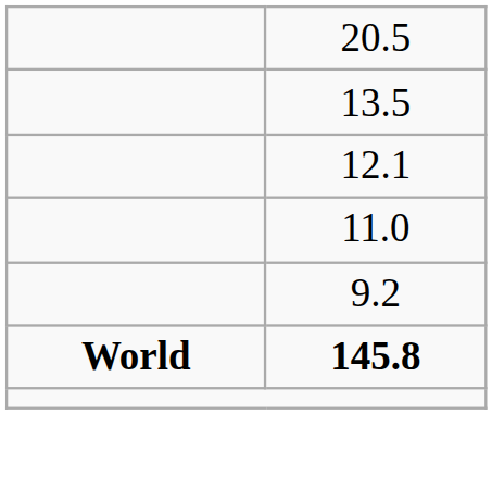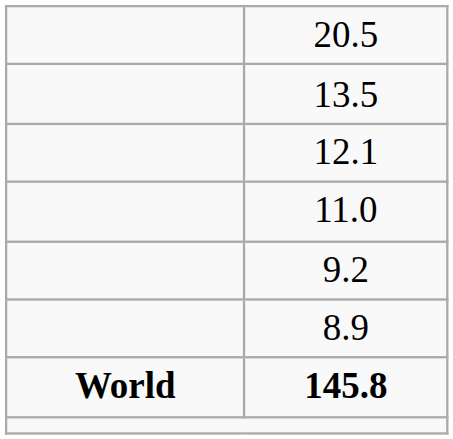 <table class="wikitable" style="float:right; width:12em; text-align:center;">
 <tr>
 <td></td>
 <td>20.5</td>
 </tr>
 <tr>
 <td></td>
 <td>13.5</td>
 </tr>
 <tr>
 <td></td>
 <td>12.1</td>
 </tr>
 <tr>
 <td></td>
 <td>11.0</td>
 </tr>
 <tr>
 <td></td>
 <td>9.2</td>
 </tr>
 <tr>
+<td></td>
+<td>8.9</td>
+</tr>
+<tr>
 <td><strong>World</strong></td>
 <td><strong>145.8</strong></td>
 </tr>
 <tr>
 <td colspan=2></td>
 </tr>
 </table>
